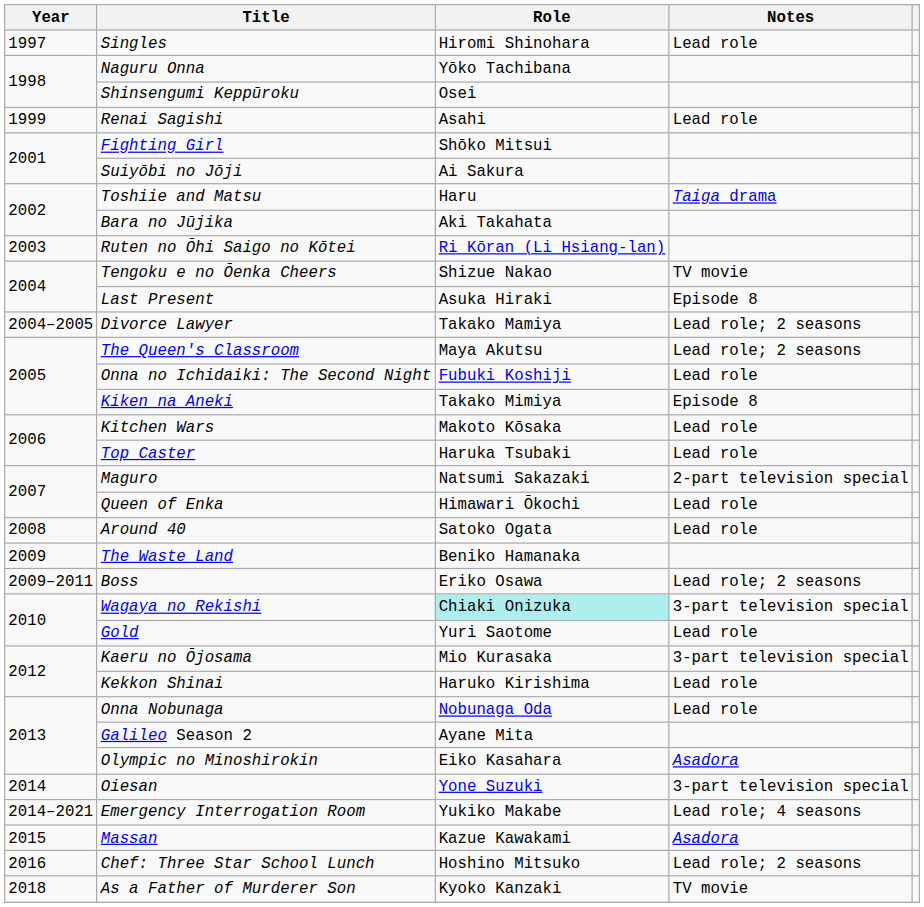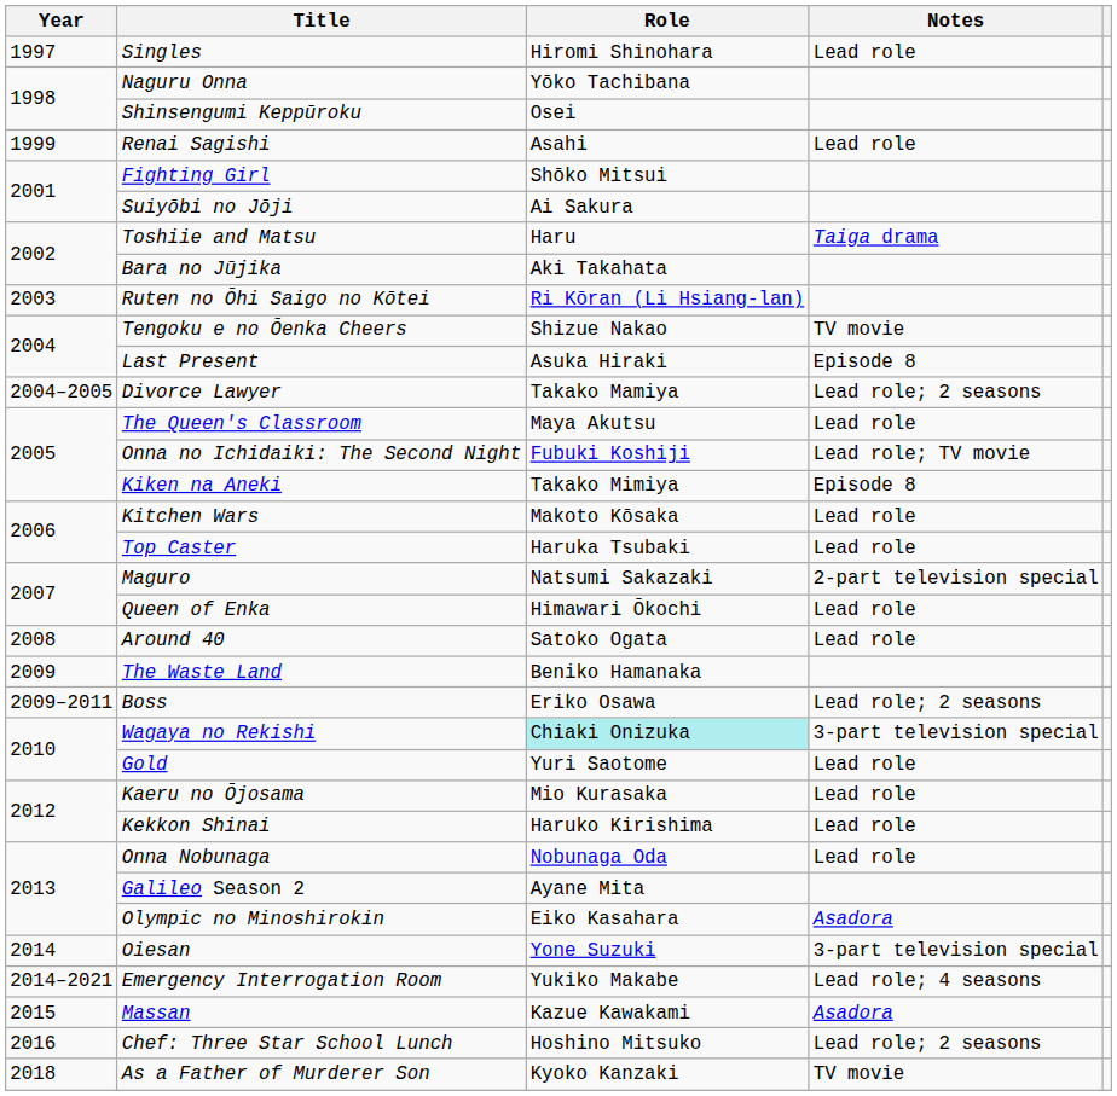 <table class="wikitable">
 <tr>
 <th>Year</th>
 <th>Title</th>
 <th>Role</th>
 <th>Notes</th>
 <th></th>
 </tr>
 <tr>
 <td>1997</td>
 <td><em>Singles</em></td>
 <td>Hiromi Shinohara</td>
 <td>Lead role</td>
 <td></td>
 </tr>
 <tr>
 <td rowspan="2">1998</td>
 <td><em>Naguru Onna</em></td>
 <td>Yōko Tachibana</td>
 <td></td>
 <td></td>
 </tr>
 <tr>
 <td><em>Shinsengumi Keppūroku</em></td>
 <td>Osei</td>
 <td></td>
 <td></td>
 </tr>
 <tr>
 <td>1999</td>
 <td><em>Renai Sagishi</em></td>
 <td>Asahi</td>
 <td>Lead role</td>
 <td></td>
 </tr>
 <tr>
 <td rowspan="2">2001</td>
 <td><em><a href='#'>Fighting Girl</a></em></td>
 <td>Shōko Mitsui</td>
 <td></td>
 <td></td>
 </tr>
 <tr>
 <td><em>Suiyōbi no Jōji</em></td>
 <td>Ai Sakura</td>
 <td></td>
 <td></td>
 </tr>
 <tr>
 <td rowspan="2">2002</td>
 <td><em>Toshiie and Matsu</em></td>
 <td>Haru</td>
 <td><a href='#'><em>Taiga</em> drama</a></td>
 <td></td>
 </tr>
 <tr>
 <td><em>Bara no Jūjika</em></td>
 <td>Aki Takahata</td>
 <td></td>
 <td></td>
 </tr>
 <tr>
 <td>2003</td>
 <td><em>Ruten no Ōhi Saigo no Kōtei</em></td>
 <td><a href='#'>Ri Kōran (Li Hsiang-lan)</a></td>
 <td></td>
 <td></td>
 </tr>
 <tr>
 <td rowspan="2">2004</td>
 <td><em>Tengoku e no Ōenka Cheers</em></td>
 <td>Shizue Nakao</td>
 <td>TV movie</td>
 <td></td>
 </tr>
 <tr>
 <td><em>Last Present</em></td>
 <td>Asuka Hiraki</td>
 <td>Episode 8</td>
 <td></td>
 </tr>
 <tr>
 <td>2004–2005</td>
 <td><em>Divorce Lawyer</em></td>
 <td>Takako Mamiya</td>
 <td>Lead role; 2 seasons</td>
 <td></td>
 </tr>
 <tr>
 <td rowspan="3">2005</td>
 <td><em><a href='#'>The Queen's Classroom</a></em></td>
 <td>Maya Akutsu</td>
-<td>Lead role; 2 seasons</td>
+<td>Lead role</td>
 <td></td>
 </tr>
 <tr>
 <td><em>Onna no Ichidaiki: The Second Night</em></td>
 <td><a href='#'>Fubuki Koshiji</a></td>
-<td>Lead role</td>
+<td>Lead role; TV movie</td>
 <td></td>
 </tr>
 <tr>
 <td><em><a href='#'>Kiken na Aneki</a></em></td>
 <td>Takako Mimiya</td>
 <td>Episode 8</td>
 <td></td>
 </tr>
 <tr>
 <td rowspan="2">2006</td>
 <td><em>Kitchen Wars</em></td>
 <td>Makoto Kōsaka</td>
 <td>Lead role</td>
 <td></td>
 </tr>
 <tr>
 <td><em><a href='#'>Top Caster</a></em></td>
 <td>Haruka Tsubaki</td>
 <td>Lead role</td>
 <td></td>
 </tr>
 <tr>
 <td rowspan="2">2007</td>
 <td><em>Maguro</em></td>
 <td>Natsumi Sakazaki</td>
 <td>2-part television special</td>
 <td></td>
 </tr>
 <tr>
 <td><em>Queen of Enka</em></td>
 <td>Himawari Ōkochi</td>
 <td>Lead role</td>
 <td></td>
 </tr>
 <tr>
 <td>2008</td>
 <td><em>Around 40</em></td>
 <td>Satoko Ogata</td>
 <td>Lead role</td>
 <td></td>
 </tr>
 <tr>
 <td>2009</td>
 <td><em><a href='#'>The Waste Land</a></em></td>
 <td>Beniko Hamanaka</td>
 <td></td>
 <td></td>
 </tr>
 <tr>
 <td>2009–2011</td>
 <td><em>Boss</em></td>
 <td>Eriko Osawa</td>
 <td>Lead role; 2 seasons</td>
 <td></td>
 </tr>
 <tr>
 <td rowspan="2">2010</td>
 <td><em><a href='#'>Wagaya no Rekishi</a></em></td>
 <td style="background: paleturquoise;">Chiaki Onizuka</td>
 <td>3-part television special</td>
 <td></td>
 </tr>
 <tr>
 <td><em><a href='#'>Gold</a></em></td>
 <td>Yuri Saotome</td>
 <td>Lead role</td>
 <td></td>
 </tr>
 <tr>
 <td rowspan="2">2012</td>
 <td><em>Kaeru no Ōjosama</em></td>
 <td>Mio Kurasaka</td>
-<td>3-part television special</td>
+<td>Lead role</td>
 <td></td>
 </tr>
 <tr>
 <td><em>Kekkon Shinai</em></td>
 <td>Haruko Kirishima</td>
 <td>Lead role</td>
 <td></td>
 </tr>
 <tr>
 <td rowspan="3">2013</td>
 <td><em>Onna Nobunaga</em></td>
 <td><a href='#'>Nobunaga Oda</a></td>
 <td>Lead role</td>
 <td></td>
 </tr>
 <tr>
 <td><em><a href='#'>Galileo</a></em> Season 2</td>
 <td>Ayane Mita</td>
 <td></td>
 <td></td>
 </tr>
 <tr>
 <td><em>Olympic no Minoshirokin</em></td>
 <td>Eiko Kasahara</td>
 <td><em><a href='#'>Asadora</a></em></td>
 <td></td>
 </tr>
 <tr>
 <td>2014</td>
 <td><em>Oiesan</em></td>
 <td><a href='#'>Yone Suzuki</a></td>
 <td>3-part television special</td>
 <td></td>
 </tr>
 <tr>
 <td>2014–2021</td>
 <td><em>Emergency Interrogation Room</em></td>
 <td>Yukiko Makabe</td>
 <td>Lead role; 4 seasons</td>
 <td></td>
 </tr>
 <tr>
 <td>2015</td>
 <td><em><a href='#'>Massan</a></em></td>
 <td>Kazue Kawakami</td>
 <td><em><a href='#'>Asadora</a></em></td>
 <td></td>
 </tr>
 <tr>
 <td rowspan="1">2016</td>
 <td><em>Chef: Three Star School Lunch</em></td>
 <td>Hoshino Mitsuko</td>
 <td>Lead role; 2 seasons</td>
 <td></td>
 </tr>
 <tr>
 <td rowspan="1">2018</td>
 <td><em>As a Father of Murderer Son</em></td>
 <td>Kyoko Kanzaki</td>
 <td>TV movie</td>
 <td></td>
 </tr>
 <tr>
 </tr>
 </table>
